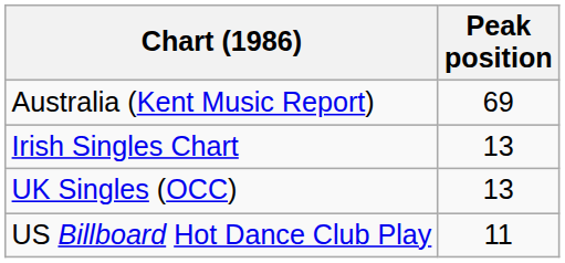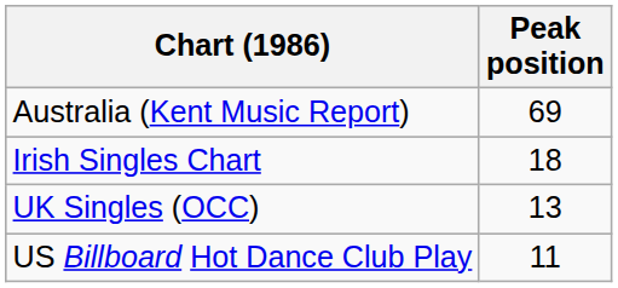 <table class="wikitable">
 <tr>
 <th>Chart (1986)</th>
 <th>Peak<br> position</th>
 </tr>
 <tr>
 <td>Australia (<a href='#'>Kent Music Report</a>)</td>
 <td align="center">69</td>
 </tr>
 <tr>
 <td><a href='#'>Irish Singles Chart</a></td>
-<td align="center">13</td>
+<td align="center">18</td>
 </tr>
 <tr>
 <td><a href='#'>UK Singles</a> (<a href='#'>OCC</a>)</td>
 <td align="center">13</td>
 </tr>
 <tr>
 <td>US <em><a href='#'>Billboard</a></em> <a href='#'>Hot Dance Club Play</a></td>
 <td align="center">11</td>
 </tr>
 </table>
